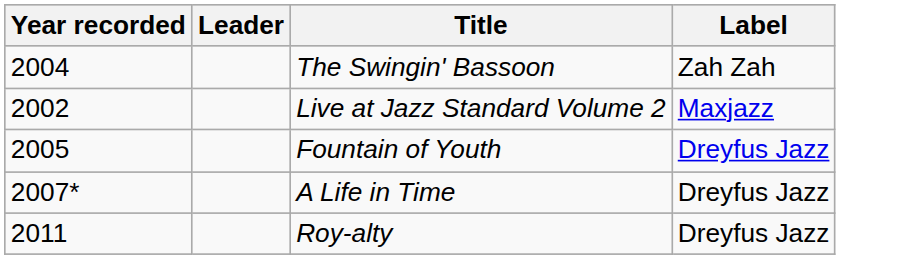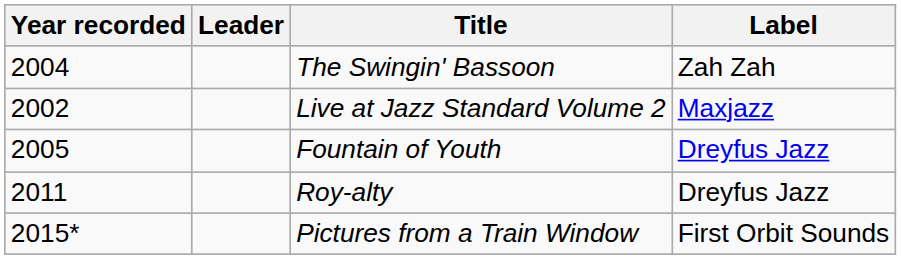 <table class="wikitable sortable">
 <tr>
 <th>Year recorded</th>
 <th>Leader</th>
 <th>Title</th>
 <th>Label</th>
 </tr>
 <tr>
 <td>2004</td>
 <td></td>
 <td><em>The Swingin' Bassoon</em></td>
 <td>Zah Zah</td>
 </tr>
 <tr>
 <td>2002</td>
 <td></td>
 <td><em>Live at Jazz Standard Volume 2</em></td>
 <td><a href='#'>Maxjazz</a></td>
 </tr>
 <tr>
 <td>2005</td>
 <td></td>
 <td><em>Fountain of Youth</em></td>
 <td><a href='#'>Dreyfus Jazz</a></td>
 </tr>
 <tr>
-<td>2007*</td>
-<td></td>
-<td><em>A Life in Time</em></td>
-<td>Dreyfus Jazz</td>
-</tr>
-<tr>
 <td>2011</td>
 <td></td>
 <td><em>Roy-alty</em></td>
 <td>Dreyfus Jazz</td>
 </tr>
+<tr>
+<td>2015*</td>
+<td></td>
+<td><em>Pictures from a Train Window</em></td>
+<td>First Orbit Sounds</td>
+</tr>
 </table>
